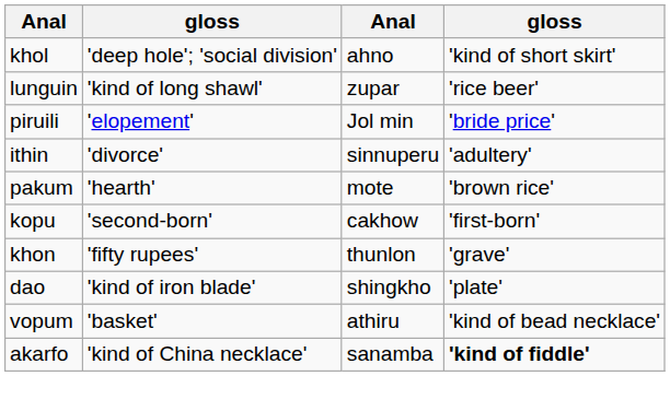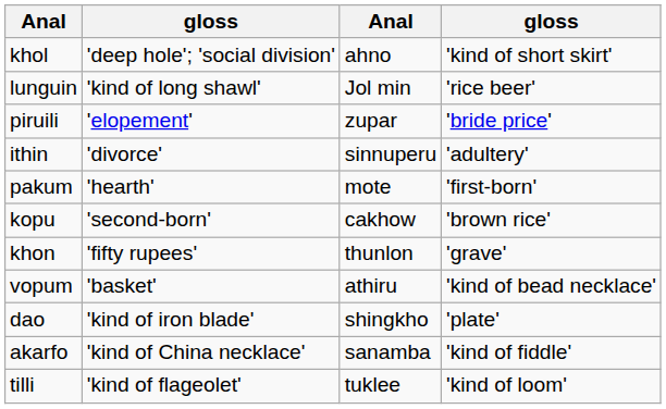 <table class=wikitable>
 <tr>
 <th>Anal</th>
 <th>gloss</th>
 <th>Anal</th>
 <th>gloss</th>
 </tr>
 <tr>
 <td>khol</td>
 <td>'deep hole'; 'social division'</td>
 <td>ahno</td>
 <td>'kind of short skirt'</td>
 </tr>
 <tr>
 <td>lunguin</td>
 <td>'kind of long shawl'</td>
-<td>zupar</td>
+<td>Jol min</td>
 <td>'rice beer'</td>
 </tr>
 <tr>
 <td>piruili</td>
 <td>'<a href='#'>elopement</a>'</td>
-<td>Jol min</td>
+<td>zupar</td>
 <td>'<a href='#'>bride price</a>'</td>
 </tr>
 <tr>
 <td>ithin</td>
 <td>'divorce'</td>
 <td>sinnuperu</td>
 <td>'adultery'</td>
 </tr>
 <tr>
 <td>pakum</td>
 <td>'hearth'</td>
 <td>mote</td>
-<td>'brown rice'</td>
+<td>'first-born'</td>
 </tr>
 <tr>
 <td>kopu</td>
 <td>'second-born'</td>
 <td>cakhow</td>
-<td>'first-born'</td>
+<td>'brown rice'</td>
 </tr>
 <tr>
 <td>khon</td>
 <td>'fifty rupees'</td>
 <td>thunlon</td>
 <td>'grave'</td>
 </tr>
 <tr>
+<td>vopum</td>
+<td>'basket'</td>
+<td>athiru</td>
+<td>'kind of bead necklace'</td>
+</tr>
+<tr>
 <td>dao</td>
 <td>'kind of iron blade'</td>
 <td>shingkho</td>
 <td>'plate'</td>
 </tr>
 <tr>
-<td>vopum</td>
-<td>'basket'</td>
-<td>athiru</td>
-<td>'kind of bead necklace'</td>
-</tr>
-<tr>
 <td>akarfo</td>
 <td>'kind of China necklace'</td>
 <td>sanamba</td>
-<td><strong>'kind of fiddle'</strong></td>
+<td>'kind of fiddle'</td>
+</tr>
+<tr>
+<td>tilli</td>
+<td>'kind of flageolet'</td>
+<td>tuklee</td>
+<td>'kind of loom'</td>
 </tr>
 </table>
